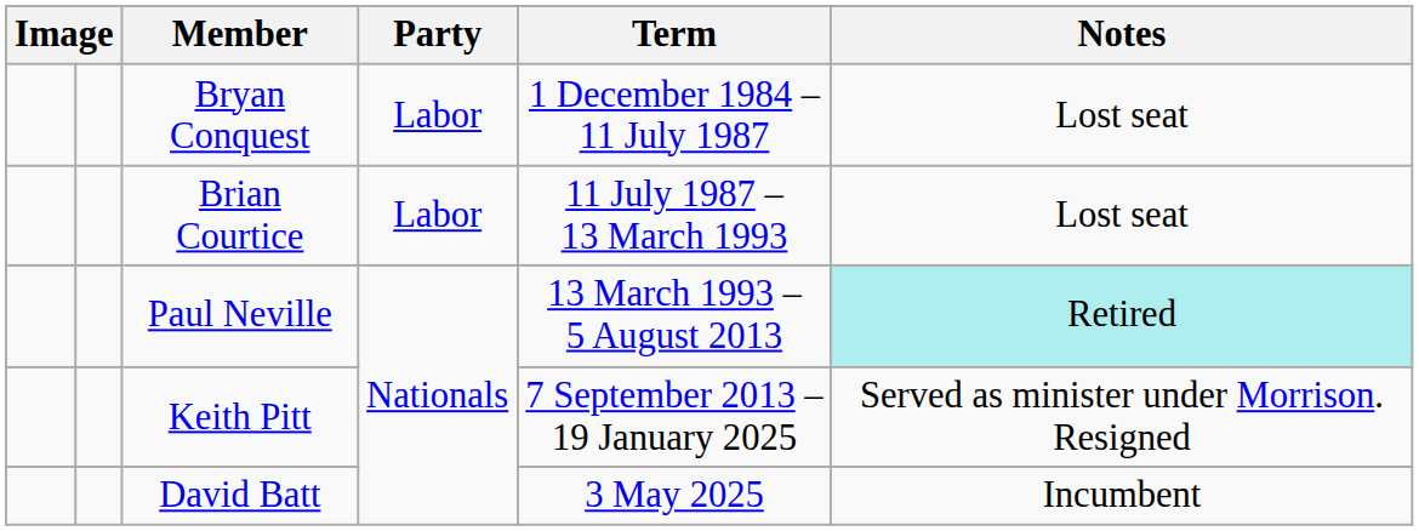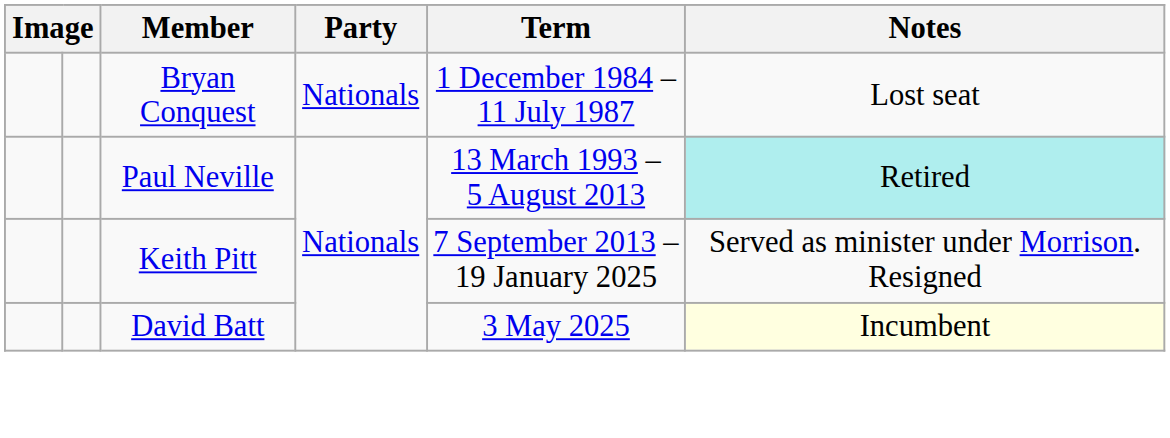 <table class=wikitable style="text-align:center">
 <tr>
 <th colspan=2>Image</th>
 <th>Member</th>
 <th>Party</th>
 <th>Term</th>
 <th>Notes</th>
 </tr>
 <tr>
 <td> </td>
 <td></td>
 <td><a href='#'>Bryan Conquest</a><br></td>
-<td><a href='#'>Labor</a></td>
+<td><a href='#'>Nationals</a></td>
 <td nowrap><a href='#'>1 December 1984</a> –<br><a href='#'>11 July 1987</a></td>
-<td>Lost seat</td>
-</tr>
-<tr>
-<td> </td>
-<td></td>
-<td><a href='#'>Brian Courtice</a><br></td>
-<td><a href='#'>Labor</a></td>
-<td nowrap><a href='#'>11 July 1987</a> –<br><a href='#'>13 March 1993</a></td>
 <td>Lost seat</td>
 </tr>
 <tr>
 <td> </td>
 <td></td>
 <td><a href='#'>Paul Neville</a><br></td>
 <td rowspan=3><a href='#'>Nationals</a></td>
 <td nowrap><a href='#'>13 March 1993</a> –<br><a href='#'>5 August 2013</a></td>
 <td style="background: paleturquoise;">Retired</td>
 </tr>
 <tr>
 <td> </td>
 <td></td>
 <td><a href='#'>Keith Pitt</a><br></td>
 <td nowrap><a href='#'>7 September 2013</a> –<br>19 January 2025</td>
 <td>Served as minister under <a href='#'>Morrison</a>. Resigned</td>
 </tr>
 <tr>
 <td> </td>
 <td></td>
 <td><a href='#'>David Batt</a><br></td>
 <td nowrap><a href='#'>3 May 2025</a></td>
-<td>Incumbent</td>
+<td style="background: lightyellow;">Incumbent</td>
 </tr>
 </table>
